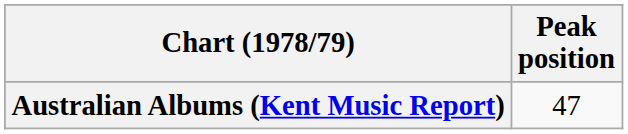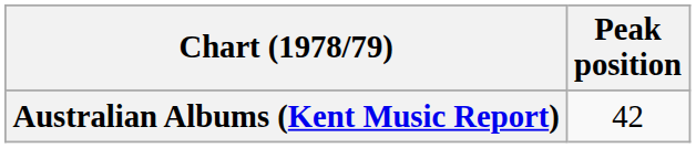 <table class="wikitable sortable plainrowheaders">
 <tr>
 <th scope="col">Chart (1978/79)</th>
 <th scope="col">Peak<br>position</th>
 </tr>
 <tr>
 <th scope="row">Australian Albums (<a href='#'>Kent Music Report</a>)</th>
-<td style="text-align:center;">47</td>
+<td style="text-align:center;">42</td>
 </tr>
 </table>
